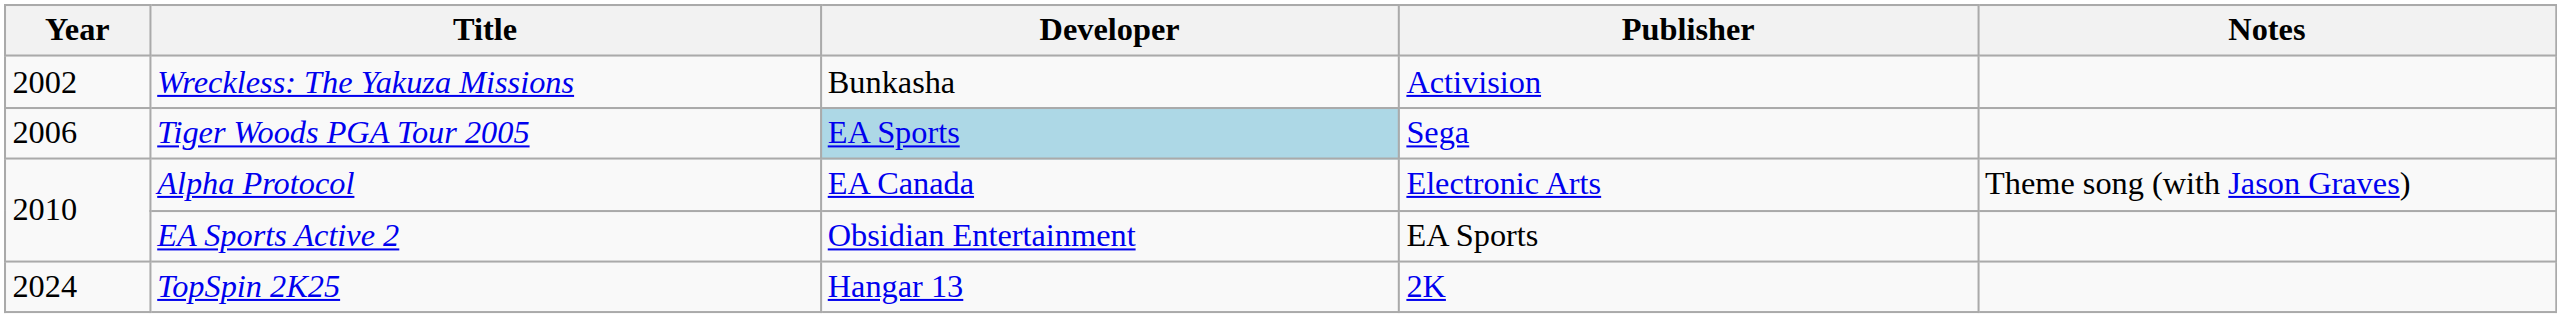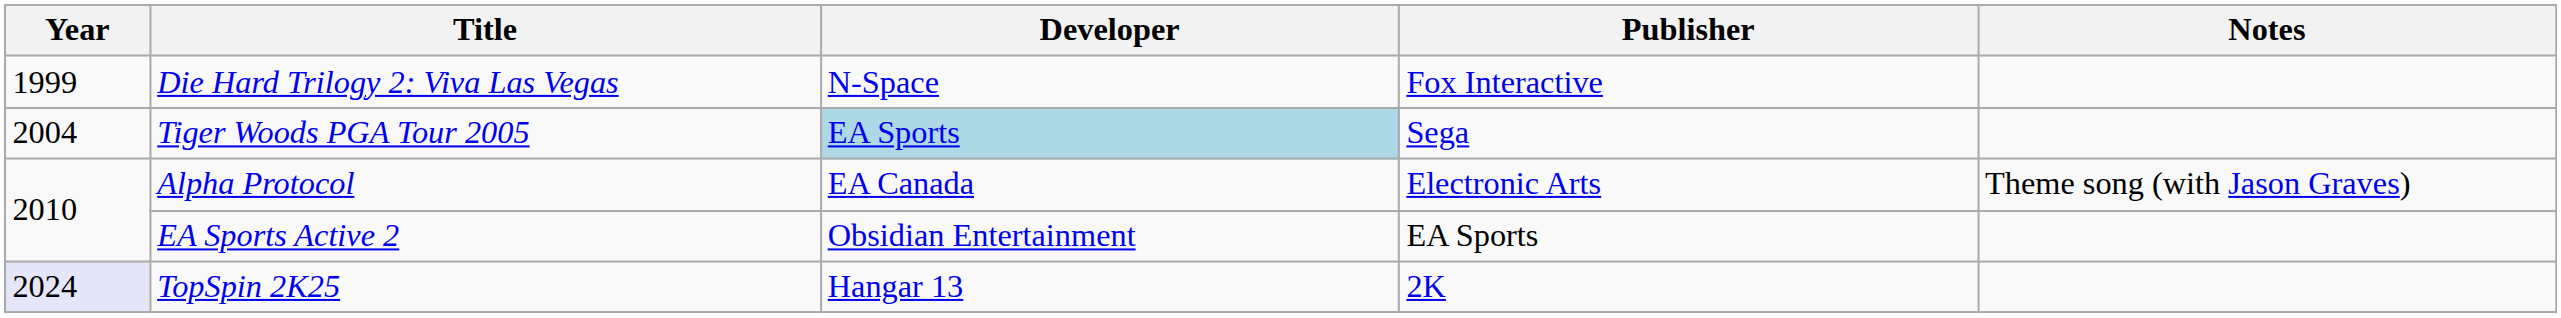 <table class="wikitable sortable" width=100%>
 <tr>
 <th width="30">Year</th>
 <th width="175">Title</th>
 <th width="150">Developer</th>
 <th width="150">Publisher</th>
 <th width="150">Notes</th>
 </tr>
 <tr>
-<td>2002</td>
-<td><em><a href='#'>Wreckless: The Yakuza Missions</a></em></td>
-<td>Bunkasha</td>
-<td><a href='#'>Activision</a></td>
+<td>1999</td>
+<td><em><a href='#'>Die Hard Trilogy 2: Viva Las Vegas</a></em></td>
+<td><a href='#'>N-Space</a></td>
+<td><a href='#'>Fox Interactive</a></td>
 <td></td>
 </tr>
 <tr>
-<td>2006</td>
+<td>2004</td>
 <td><em><a href='#'>Tiger Woods PGA Tour 2005</a></em></td>
 <td style="background: lightblue;"><a href='#'>EA Sports</a></td>
 <td><a href='#'>Sega</a></td>
 <td></td>
 </tr>
 <tr>
 <td rowspan="2">2010</td>
 <td><em><a href='#'>Alpha Protocol</a></em></td>
 <td><a href='#'>EA Canada</a></td>
 <td><a href='#'>Electronic Arts</a></td>
 <td>Theme song (with <a href='#'>Jason Graves</a>)</td>
 </tr>
 <tr>
 <td><em><a href='#'>EA Sports Active 2</a></em></td>
 <td><a href='#'>Obsidian Entertainment</a></td>
 <td>EA Sports</td>
 <td></td>
 </tr>
 <tr>
-<td>2024</td>
+<td style="background: lavender;">2024</td>
 <td><em><a href='#'>TopSpin 2K25</a></em></td>
 <td><a href='#'>Hangar 13</a></td>
 <td><a href='#'>2K</a></td>
 <td></td>
 </tr>
 </table>
